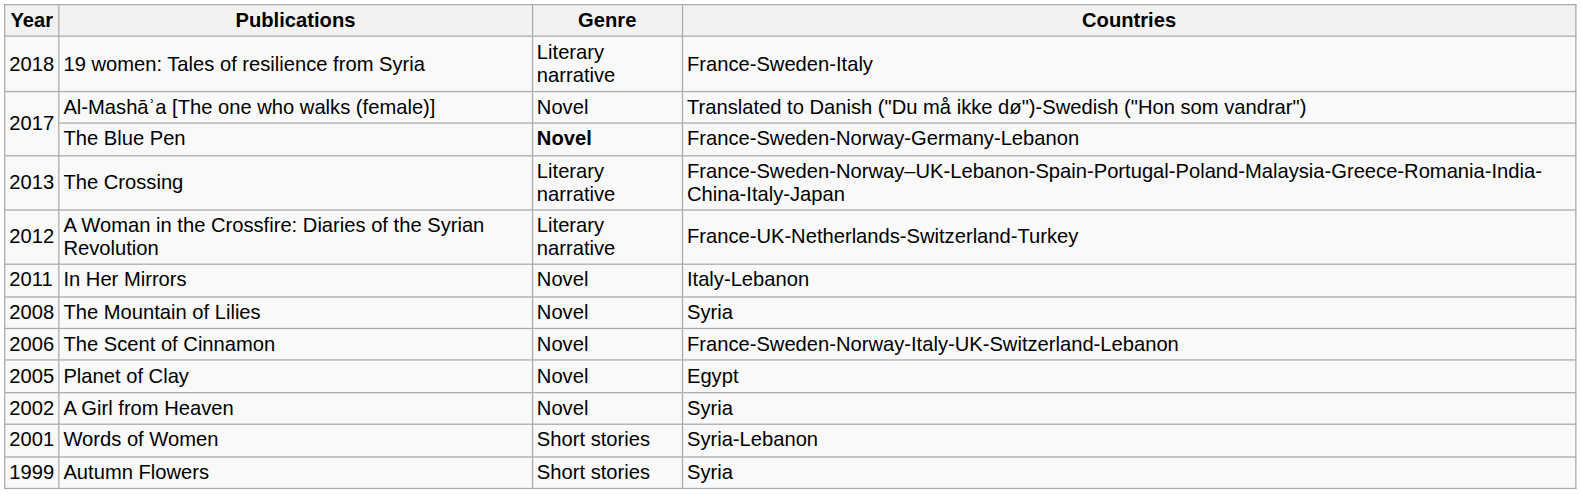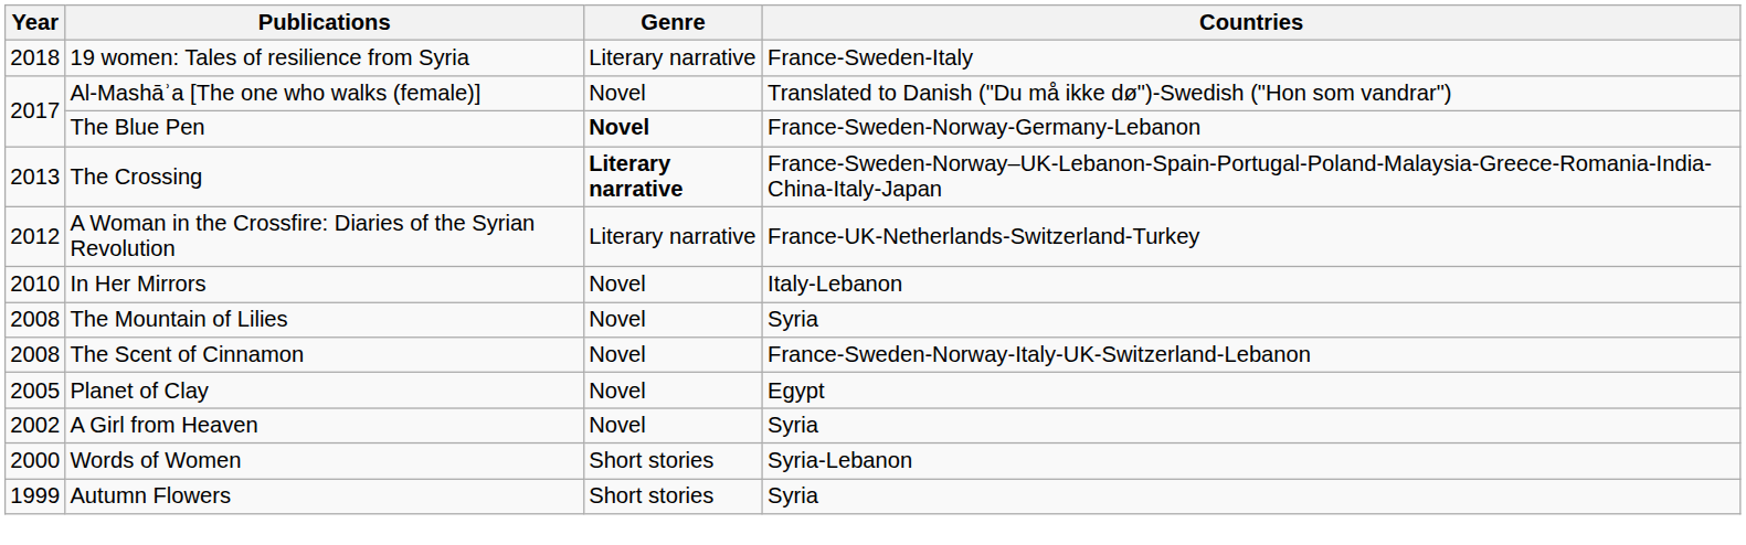 <table class="wikitable">
 <tr>
 <th>Year</th>
 <th>Publications</th>
 <th>Genre</th>
 <th>Countries</th>
 </tr>
 <tr>
 <td>2018</td>
 <td>19 women: Tales of resilience from Syria</td>
 <td>Literary narrative</td>
 <td>France-Sweden-Italy</td>
 </tr>
 <tr>
 <td rowspan="2">2017</td>
 <td>Al-Mashāʾa [The one who walks (female)]</td>
 <td>Novel</td>
 <td>Translated to Danish ("Du må ikke dø")-Swedish ("Hon som vandrar")</td>
 </tr>
 <tr>
 <td>The Blue Pen</td>
 <td><strong>Novel</strong></td>
 <td>France-Sweden-Norway-Germany-Lebanon</td>
 </tr>
 <tr>
 <td>2013</td>
 <td>The  Crossing</td>
-<td>Literary narrative</td>
+<td><strong>Literary narrative</strong></td>
 <td>France-Sweden-Norway–UK-Lebanon-Spain-Portugal-Poland-Malaysia-Greece-Romania-India-China-Italy-Japan</td>
 </tr>
 <tr>
 <td>2012</td>
 <td>A Woman in the Crossfire: Diaries of the Syrian Revolution</td>
 <td>Literary narrative</td>
 <td>France-UK-Netherlands-Switzerland-Turkey</td>
 </tr>
 <tr>
-<td>2011</td>
+<td>2010</td>
 <td>In Her Mirrors</td>
 <td>Novel</td>
 <td>Italy-Lebanon</td>
 </tr>
 <tr>
 <td>2008</td>
 <td>The Mountain of Lilies</td>
 <td>Novel</td>
 <td>Syria</td>
 </tr>
 <tr>
-<td>2006</td>
+<td>2008</td>
 <td>The Scent of Cinnamon</td>
 <td>Novel</td>
 <td>France-Sweden-Norway-Italy-UK-Switzerland-Lebanon</td>
 </tr>
 <tr>
 <td>2005</td>
 <td>Planet of Clay</td>
 <td>Novel</td>
 <td>Egypt</td>
 </tr>
 <tr>
 <td>2002</td>
 <td>A Girl from Heaven</td>
 <td>Novel</td>
 <td>Syria</td>
 </tr>
 <tr>
-<td>2001</td>
+<td>2000</td>
 <td>Words of Women</td>
 <td>Short stories</td>
 <td>Syria-Lebanon</td>
 </tr>
 <tr>
 <td>1999</td>
 <td>Autumn Flowers</td>
 <td>Short stories</td>
 <td>Syria</td>
 </tr>
 </table>
